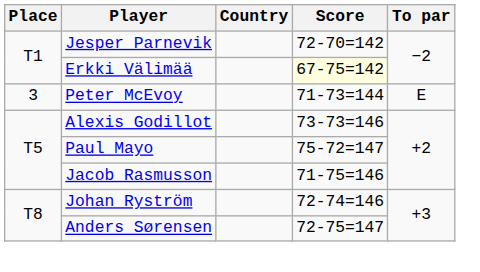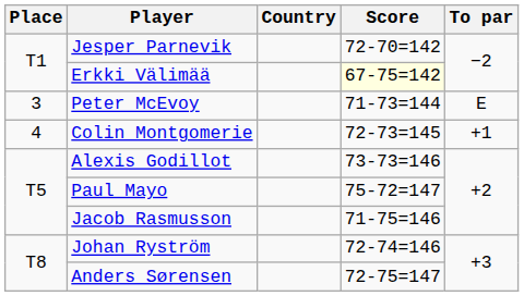 <table class="wikitable" style="font-size:95%;">
 <tr>
 <th>Place</th>
 <th>Player</th>
 <th>Country</th>
 <th>Score</th>
 <th>To par</th>
 </tr>
 <tr>
 <td rowspan="2" align="center">T1</td>
 <td><a href='#'>Jesper Parnevik</a></td>
 <td></td>
 <td align=center>72-70=142</td>
 <td rowspan="2" align="center">−2</td>
 </tr>
 <tr>
 <td><a href='#'>Erkki Välimää</a></td>
 <td></td>
 <td style="background: lightyellow;">67-75=142</td>
 </tr>
 <tr>
 <td align="center">3</td>
 <td><a href='#'>Peter McEvoy</a></td>
 <td></td>
 <td align="center">71-73=144</td>
 <td align="center">E</td>
+</tr>
+<tr>
+<td align="center">4</td>
+<td><a href='#'>Colin Montgomerie</a></td>
+<td></td>
+<td align="center">72-73=145</td>
+<td align="center">+1</td>
 </tr>
 <tr>
 <td rowspan="3" align="center">T5</td>
 <td><a href='#'>Alexis Godillot</a></td>
 <td></td>
 <td align="center">73-73=146</td>
 <td rowspan="3" align="center">+2</td>
 </tr>
 <tr>
 <td><a href='#'>Paul Mayo</a></td>
 <td></td>
 <td>75-72=147</td>
 </tr>
 <tr>
 <td><a href='#'>Jacob Rasmusson</a></td>
 <td></td>
 <td>71-75=146</td>
 </tr>
 <tr>
 <td rowspan="2" align="center">T8</td>
 <td><a href='#'>Johan Ryström</a></td>
 <td></td>
 <td>72-74=146</td>
 <td rowspan="2" align="center">+3</td>
 </tr>
 <tr>
 <td><a href='#'>Anders Sørensen</a></td>
 <td></td>
 <td>72-75=147</td>
 </tr>
 </table>
